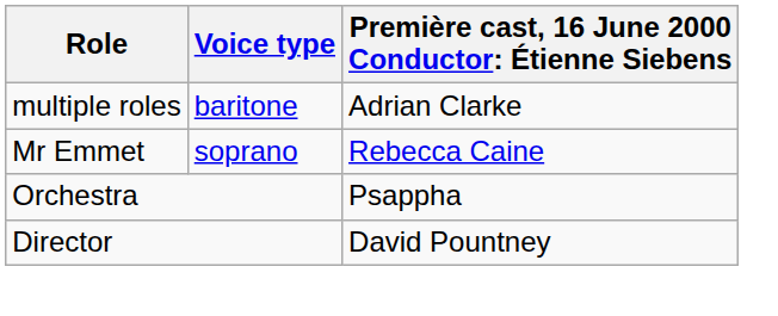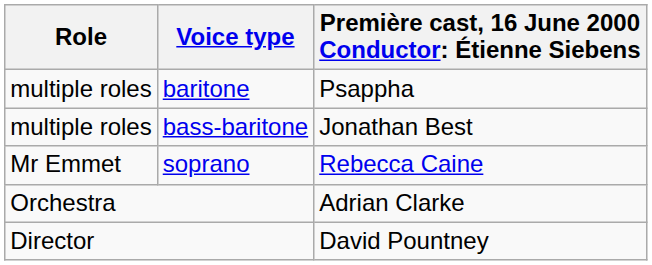 <table class="wikitable">
 <tr>
 <th>Role</th>
 <th><a href='#'>Voice type</a></th>
 <th>Première cast, 16 June 2000<br><a href='#'>Conductor</a>: Étienne Siebens</th>
 </tr>
 <tr>
 <td>multiple roles</td>
 <td><a href='#'>baritone</a></td>
-<td>Adrian Clarke</td>
+<td>Psappha</td>
+</tr>
+<tr>
+<td>multiple roles</td>
+<td><a href='#'>bass-baritone</a></td>
+<td>Jonathan Best</td>
 </tr>
 <tr>
 <td>Mr Emmet</td>
 <td><a href='#'>soprano</a></td>
 <td><a href='#'>Rebecca Caine</a></td>
 </tr>
 <tr>
 <td colspan="2">Orchestra</td>
-<td>Psappha</td>
+<td>Adrian Clarke</td>
 </tr>
 <tr>
 <td colspan="2">Director</td>
 <td>David Pountney</td>
 </tr>
 </table>
